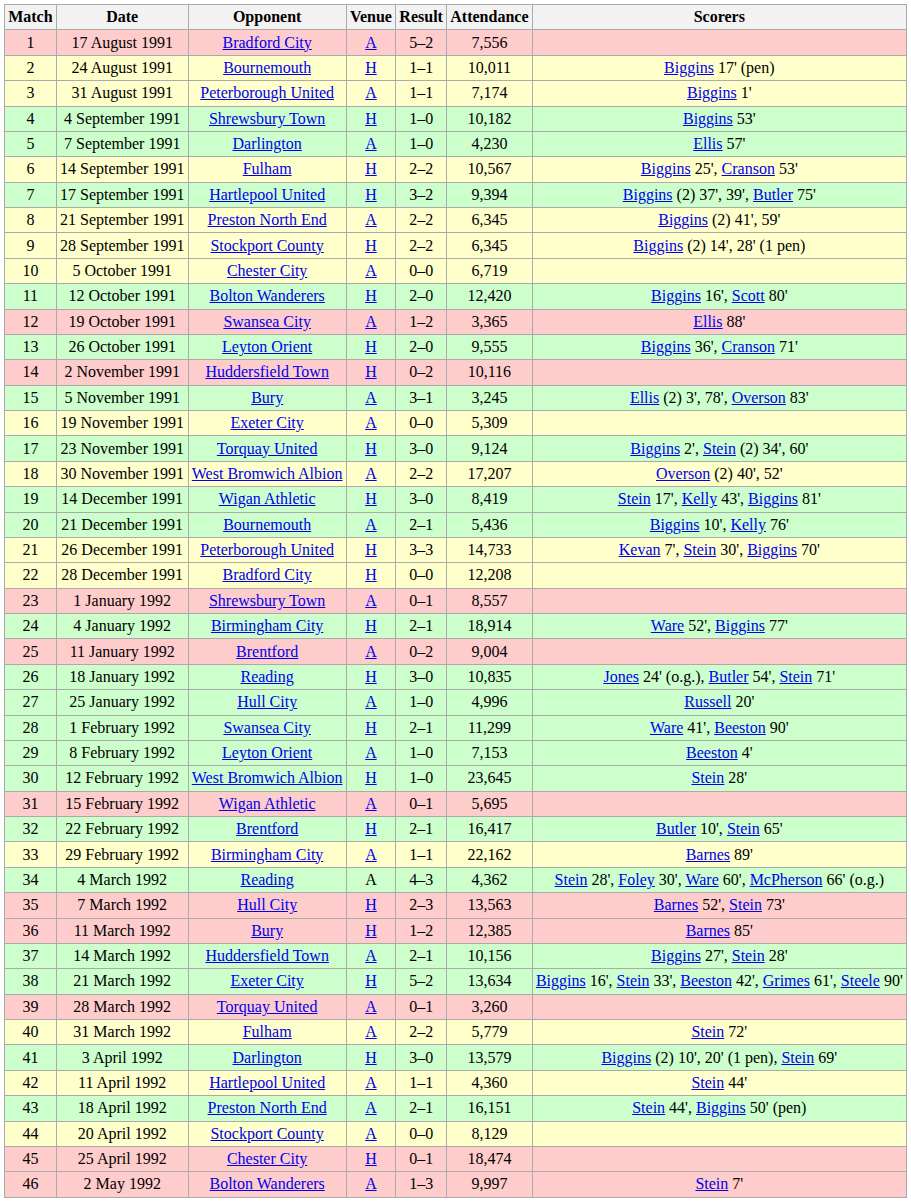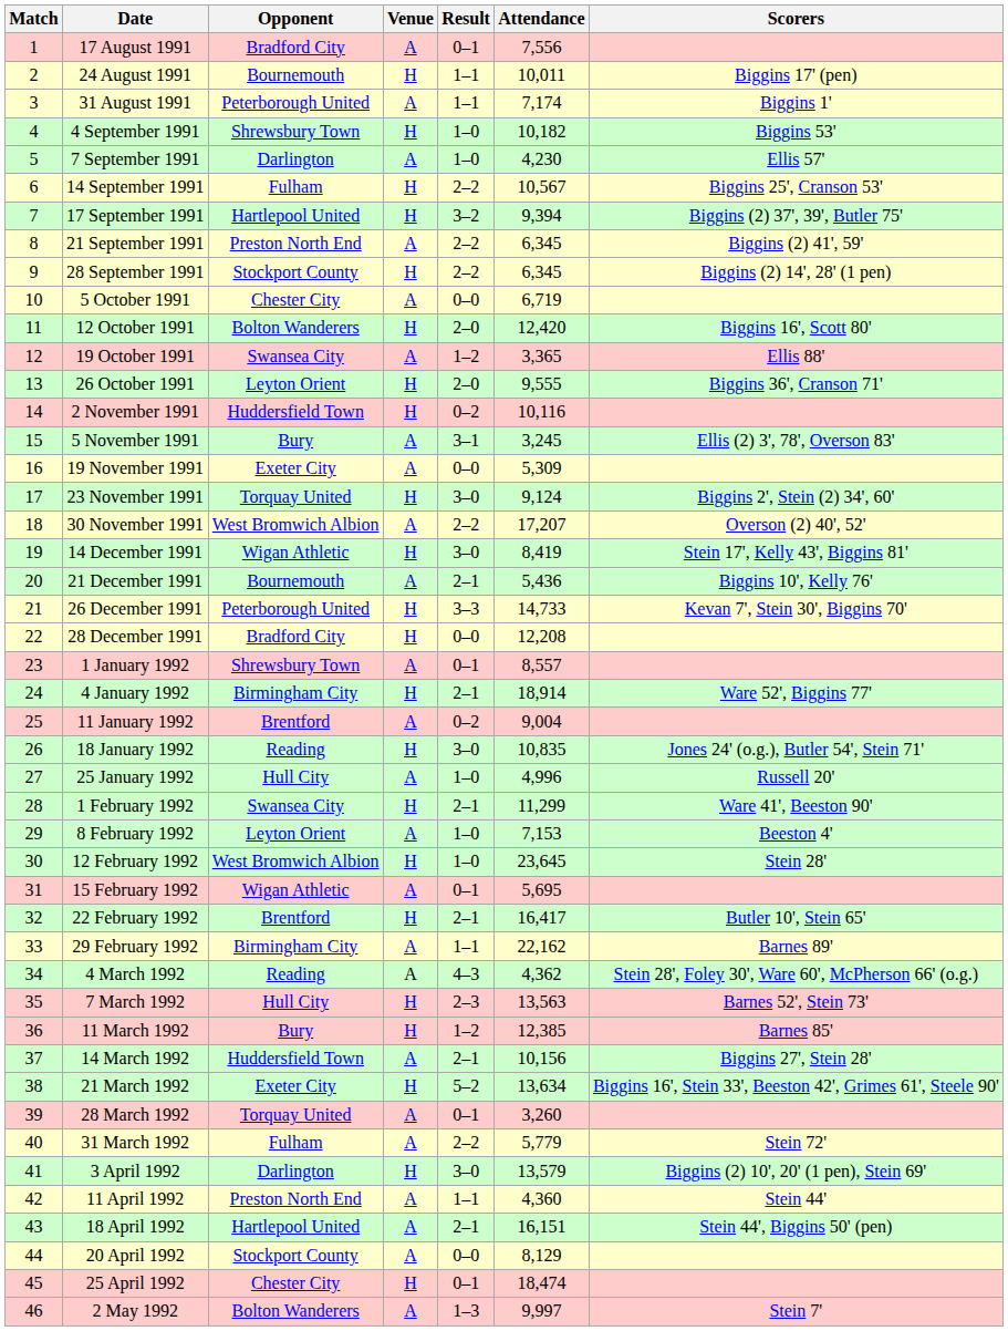 <table class="wikitable" style="font-size:100%; text-align:center">
 <tr>
 <th>Match</th>
 <th>Date</th>
 <th>Opponent</th>
 <th>Venue</th>
 <th>Result</th>
 <th>Attendance</th>
 <th>Scorers</th>
 </tr>
 <tr style="background-color: #FFCCCC;">
 <td>1</td>
 <td>17 August 1991</td>
 <td><a href='#'>Bradford City</a></td>
 <td><a href='#'>A</a></td>
-<td>5–2</td>
+<td>0–1</td>
 <td>7,556</td>
 <td></td>
 </tr>
 <tr style="background-color: #FFFFCC;">
 <td>2</td>
 <td>24 August 1991</td>
 <td><a href='#'>Bournemouth</a></td>
 <td><a href='#'>H</a></td>
 <td>1–1</td>
 <td>10,011</td>
 <td><a href='#'>Biggins</a> 17' (pen)</td>
 </tr>
 <tr style="background-color: #FFFFCC;">
 <td>3</td>
 <td>31 August 1991</td>
 <td><a href='#'>Peterborough United</a></td>
 <td><a href='#'>A</a></td>
 <td>1–1</td>
 <td>7,174</td>
 <td><a href='#'>Biggins</a> 1'</td>
 </tr>
 <tr style="background-color: #CCFFCC;">
 <td>4</td>
 <td>4 September 1991</td>
 <td><a href='#'>Shrewsbury Town</a></td>
 <td><a href='#'>H</a></td>
 <td>1–0</td>
 <td>10,182</td>
 <td><a href='#'>Biggins</a> 53'</td>
 </tr>
 <tr style="background-color: #CCFFCC;">
 <td>5</td>
 <td>7 September 1991</td>
 <td><a href='#'>Darlington</a></td>
 <td><a href='#'>A</a></td>
 <td>1–0</td>
 <td>4,230</td>
 <td><a href='#'>Ellis</a> 57'</td>
 </tr>
 <tr style="background-color: #FFFFCC;">
 <td>6</td>
 <td>14 September 1991</td>
 <td><a href='#'>Fulham</a></td>
 <td><a href='#'>H</a></td>
 <td>2–2</td>
 <td>10,567</td>
 <td><a href='#'>Biggins</a> 25', <a href='#'>Cranson</a> 53'</td>
 </tr>
 <tr style="background-color: #CCFFCC;">
 <td>7</td>
 <td>17 September 1991</td>
 <td><a href='#'>Hartlepool United</a></td>
 <td><a href='#'>H</a></td>
 <td>3–2</td>
 <td>9,394</td>
 <td><a href='#'>Biggins</a> (2) 37', 39', <a href='#'>Butler</a> 75'</td>
 </tr>
 <tr style="background-color: #FFFFCC;">
 <td>8</td>
 <td>21 September 1991</td>
 <td><a href='#'>Preston North End</a></td>
 <td><a href='#'>A</a></td>
 <td>2–2</td>
 <td>6,345</td>
 <td><a href='#'>Biggins</a> (2) 41', 59'</td>
 </tr>
 <tr style="background-color: #FFFFCC;">
 <td>9</td>
 <td>28 September 1991</td>
 <td><a href='#'>Stockport County</a></td>
 <td><a href='#'>H</a></td>
 <td>2–2</td>
 <td>6,345</td>
 <td><a href='#'>Biggins</a> (2) 14', 28' (1 pen)</td>
 </tr>
 <tr style="background-color: #FFFFCC;">
 <td>10</td>
 <td>5 October 1991</td>
 <td><a href='#'>Chester City</a></td>
 <td><a href='#'>A</a></td>
 <td>0–0</td>
 <td>6,719</td>
 <td></td>
 </tr>
 <tr style="background-color: #CCFFCC;">
 <td>11</td>
 <td>12 October 1991</td>
 <td><a href='#'>Bolton Wanderers</a></td>
 <td><a href='#'>H</a></td>
 <td>2–0</td>
 <td>12,420</td>
 <td><a href='#'>Biggins</a> 16', <a href='#'>Scott</a> 80'</td>
 </tr>
 <tr style="background-color: #FFCCCC;">
 <td>12</td>
 <td>19 October 1991</td>
 <td><a href='#'>Swansea City</a></td>
 <td><a href='#'>A</a></td>
 <td>1–2</td>
 <td>3,365</td>
 <td><a href='#'>Ellis</a> 88'</td>
 </tr>
 <tr style="background-color: #CCFFCC;">
 <td>13</td>
 <td>26 October 1991</td>
 <td><a href='#'>Leyton Orient</a></td>
 <td><a href='#'>H</a></td>
 <td>2–0</td>
 <td>9,555</td>
 <td><a href='#'>Biggins</a> 36', <a href='#'>Cranson</a> 71'</td>
 </tr>
 <tr style="background-color: #FFCCCC;">
 <td>14</td>
 <td>2 November 1991</td>
 <td><a href='#'>Huddersfield Town</a></td>
 <td><a href='#'>H</a></td>
 <td>0–2</td>
 <td>10,116</td>
 <td></td>
 </tr>
 <tr style="background-color: #CCFFCC;">
 <td>15</td>
 <td>5 November 1991</td>
 <td><a href='#'>Bury</a></td>
 <td><a href='#'>A</a></td>
 <td>3–1</td>
 <td>3,245</td>
 <td><a href='#'>Ellis</a> (2) 3', 78', <a href='#'>Overson</a> 83'</td>
 </tr>
 <tr style="background-color: #FFFFCC;">
 <td>16</td>
 <td>19 November 1991</td>
 <td><a href='#'>Exeter City</a></td>
 <td><a href='#'>A</a></td>
 <td>0–0</td>
 <td>5,309</td>
 <td></td>
 </tr>
 <tr style="background-color: #CCFFCC;">
 <td>17</td>
 <td>23 November 1991</td>
 <td><a href='#'>Torquay United</a></td>
 <td><a href='#'>H</a></td>
 <td>3–0</td>
 <td>9,124</td>
 <td><a href='#'>Biggins</a> 2', <a href='#'>Stein</a> (2) 34', 60'</td>
 </tr>
 <tr style="background-color: #FFFFCC;">
 <td>18</td>
 <td>30 November 1991</td>
 <td><a href='#'>West Bromwich Albion</a></td>
 <td><a href='#'>A</a></td>
 <td>2–2</td>
 <td>17,207</td>
 <td><a href='#'>Overson</a> (2) 40', 52'</td>
 </tr>
 <tr style="background-color: #CCFFCC;">
 <td>19</td>
 <td>14 December 1991</td>
 <td><a href='#'>Wigan Athletic</a></td>
 <td><a href='#'>H</a></td>
 <td>3–0</td>
 <td>8,419</td>
 <td><a href='#'>Stein</a> 17', <a href='#'>Kelly</a> 43', <a href='#'>Biggins</a> 81'</td>
 </tr>
 <tr style="background-color: #CCFFCC;">
 <td>20</td>
 <td>21 December 1991</td>
 <td><a href='#'>Bournemouth</a></td>
 <td><a href='#'>A</a></td>
 <td>2–1</td>
 <td>5,436</td>
 <td><a href='#'>Biggins</a> 10', <a href='#'>Kelly</a> 76'</td>
 </tr>
 <tr style="background-color: #FFFFCC;">
 <td>21</td>
 <td>26 December 1991</td>
 <td><a href='#'>Peterborough United</a></td>
 <td><a href='#'>H</a></td>
 <td>3–3</td>
 <td>14,733</td>
 <td><a href='#'>Kevan</a> 7', <a href='#'>Stein</a> 30', <a href='#'>Biggins</a> 70'</td>
 </tr>
 <tr style="background-color: #FFFFCC;">
 <td>22</td>
 <td>28 December 1991</td>
 <td><a href='#'>Bradford City</a></td>
 <td><a href='#'>H</a></td>
 <td>0–0</td>
 <td>12,208</td>
 <td></td>
 </tr>
 <tr style="background-color: #FFCCCC;">
 <td>23</td>
 <td>1 January 1992</td>
 <td><a href='#'>Shrewsbury Town</a></td>
 <td><a href='#'>A</a></td>
 <td>0–1</td>
 <td>8,557</td>
 <td></td>
 </tr>
 <tr style="background-color: #CCFFCC;">
 <td>24</td>
 <td>4 January 1992</td>
 <td><a href='#'>Birmingham City</a></td>
 <td><a href='#'>H</a></td>
 <td>2–1</td>
 <td>18,914</td>
 <td><a href='#'>Ware</a> 52', <a href='#'>Biggins</a> 77'</td>
 </tr>
 <tr style="background-color: #FFCCCC;">
 <td>25</td>
 <td>11 January 1992</td>
 <td><a href='#'>Brentford</a></td>
 <td><a href='#'>A</a></td>
 <td>0–2</td>
 <td>9,004</td>
 <td></td>
 </tr>
 <tr style="background-color: #CCFFCC;">
 <td>26</td>
 <td>18 January 1992</td>
 <td><a href='#'>Reading</a></td>
 <td><a href='#'>H</a></td>
 <td>3–0</td>
 <td>10,835</td>
 <td><a href='#'>Jones</a> 24' (o.g.), <a href='#'>Butler</a> 54', <a href='#'>Stein</a> 71'</td>
 </tr>
 <tr style="background-color: #CCFFCC;">
 <td>27</td>
 <td>25 January 1992</td>
 <td><a href='#'>Hull City</a></td>
 <td><a href='#'>A</a></td>
 <td>1–0</td>
 <td>4,996</td>
 <td><a href='#'>Russell</a> 20'</td>
 </tr>
 <tr style="background-color: #CCFFCC;">
 <td>28</td>
 <td>1 February 1992</td>
 <td><a href='#'>Swansea City</a></td>
 <td><a href='#'>H</a></td>
 <td>2–1</td>
 <td>11,299</td>
 <td><a href='#'>Ware</a> 41', <a href='#'>Beeston</a> 90'</td>
 </tr>
 <tr style="background-color: #CCFFCC;">
 <td>29</td>
 <td>8 February 1992</td>
 <td><a href='#'>Leyton Orient</a></td>
 <td><a href='#'>A</a></td>
 <td>1–0</td>
 <td>7,153</td>
 <td><a href='#'>Beeston</a> 4'</td>
 </tr>
 <tr style="background-color: #CCFFCC;">
 <td>30</td>
 <td>12 February 1992</td>
 <td><a href='#'>West Bromwich Albion</a></td>
 <td><a href='#'>H</a></td>
 <td>1–0</td>
 <td>23,645</td>
 <td><a href='#'>Stein</a> 28'</td>
 </tr>
 <tr style="background-color: #FFCCCC;">
 <td>31</td>
 <td>15 February 1992</td>
 <td><a href='#'>Wigan Athletic</a></td>
 <td><a href='#'>A</a></td>
 <td>0–1</td>
 <td>5,695</td>
 <td></td>
 </tr>
 <tr style="background-color: #CCFFCC;">
 <td>32</td>
 <td>22 February 1992</td>
 <td><a href='#'>Brentford</a></td>
 <td><a href='#'>H</a></td>
 <td>2–1</td>
 <td>16,417</td>
 <td><a href='#'>Butler</a> 10', <a href='#'>Stein</a> 65'</td>
 </tr>
 <tr style="background-color: #FFFFCC;">
 <td>33</td>
 <td>29 February 1992</td>
 <td><a href='#'>Birmingham City</a></td>
 <td><a href='#'>A</a></td>
 <td>1–1</td>
 <td>22,162</td>
 <td><a href='#'>Barnes</a> 89'</td>
 </tr>
 <tr style="background-color: #CCFFCC;">
 <td>34</td>
 <td>4 March 1992</td>
 <td><a href='#'>Reading</a></td>
 <td>A</td>
 <td>4–3</td>
 <td>4,362</td>
 <td><a href='#'>Stein</a> 28', <a href='#'>Foley</a> 30', <a href='#'>Ware</a> 60', <a href='#'>McPherson</a> 66' (o.g.)</td>
 </tr>
 <tr style="background-color: #FFCCCC;">
 <td>35</td>
 <td>7 March 1992</td>
 <td><a href='#'>Hull City</a></td>
 <td><a href='#'>H</a></td>
 <td>2–3</td>
 <td>13,563</td>
 <td><a href='#'>Barnes</a> 52', <a href='#'>Stein</a> 73'</td>
 </tr>
 <tr style="background-color: #FFCCCC;">
 <td>36</td>
 <td>11 March 1992</td>
 <td><a href='#'>Bury</a></td>
 <td><a href='#'>H</a></td>
 <td>1–2</td>
 <td>12,385</td>
 <td><a href='#'>Barnes</a> 85'</td>
 </tr>
 <tr style="background-color: #CCFFCC;">
 <td>37</td>
 <td>14 March 1992</td>
 <td><a href='#'>Huddersfield Town</a></td>
 <td><a href='#'>A</a></td>
 <td>2–1</td>
 <td>10,156</td>
 <td><a href='#'>Biggins</a> 27', <a href='#'>Stein</a> 28'</td>
 </tr>
 <tr style="background-color: #CCFFCC;">
 <td>38</td>
 <td>21 March 1992</td>
 <td><a href='#'>Exeter City</a></td>
 <td><a href='#'>H</a></td>
 <td>5–2</td>
 <td>13,634</td>
 <td><a href='#'>Biggins</a> 16', <a href='#'>Stein</a> 33', <a href='#'>Beeston</a> 42', <a href='#'>Grimes</a> 61', <a href='#'>Steele</a> 90'</td>
 </tr>
 <tr style="background-color: #FFCCCC;">
 <td>39</td>
 <td>28 March 1992</td>
 <td><a href='#'>Torquay United</a></td>
 <td><a href='#'>A</a></td>
 <td>0–1</td>
 <td>3,260</td>
 <td></td>
 </tr>
 <tr style="background-color: #FFFFCC;">
 <td>40</td>
 <td>31 March 1992</td>
 <td><a href='#'>Fulham</a></td>
 <td><a href='#'>A</a></td>
 <td>2–2</td>
 <td>5,779</td>
 <td><a href='#'>Stein</a> 72'</td>
 </tr>
 <tr style="background-color: #CCFFCC;">
 <td>41</td>
 <td>3 April 1992</td>
 <td><a href='#'>Darlington</a></td>
 <td><a href='#'>H</a></td>
 <td>3–0</td>
 <td>13,579</td>
 <td><a href='#'>Biggins</a> (2) 10', 20' (1 pen), <a href='#'>Stein</a> 69'</td>
 </tr>
 <tr style="background-color: #FFFFCC;">
 <td>42</td>
 <td>11 April 1992</td>
-<td><a href='#'>Hartlepool United</a></td>
+<td><a href='#'>Preston North End</a></td>
 <td><a href='#'>A</a></td>
 <td>1–1</td>
 <td>4,360</td>
 <td><a href='#'>Stein</a> 44'</td>
 </tr>
 <tr style="background-color: #CCFFCC;">
 <td>43</td>
 <td>18 April 1992</td>
-<td><a href='#'>Preston North End</a></td>
+<td><a href='#'>Hartlepool United</a></td>
 <td><a href='#'>A</a></td>
 <td>2–1</td>
 <td>16,151</td>
 <td><a href='#'>Stein</a> 44', <a href='#'>Biggins</a> 50' (pen)</td>
 </tr>
 <tr style="background-color: #FFFFCC;">
 <td>44</td>
 <td>20 April 1992</td>
 <td><a href='#'>Stockport County</a></td>
 <td><a href='#'>A</a></td>
 <td>0–0</td>
 <td>8,129</td>
 <td></td>
 </tr>
 <tr style="background-color: #FFCCCC;">
 <td>45</td>
 <td>25 April 1992</td>
 <td><a href='#'>Chester City</a></td>
 <td><a href='#'>H</a></td>
 <td>0–1</td>
 <td>18,474</td>
 <td></td>
 </tr>
 <tr style="background-color: #FFCCCC;">
 <td>46</td>
 <td>2 May 1992</td>
 <td><a href='#'>Bolton Wanderers</a></td>
 <td><a href='#'>A</a></td>
 <td>1–3</td>
 <td>9,997</td>
 <td><a href='#'>Stein</a> 7'</td>
 </tr>
 </table>
